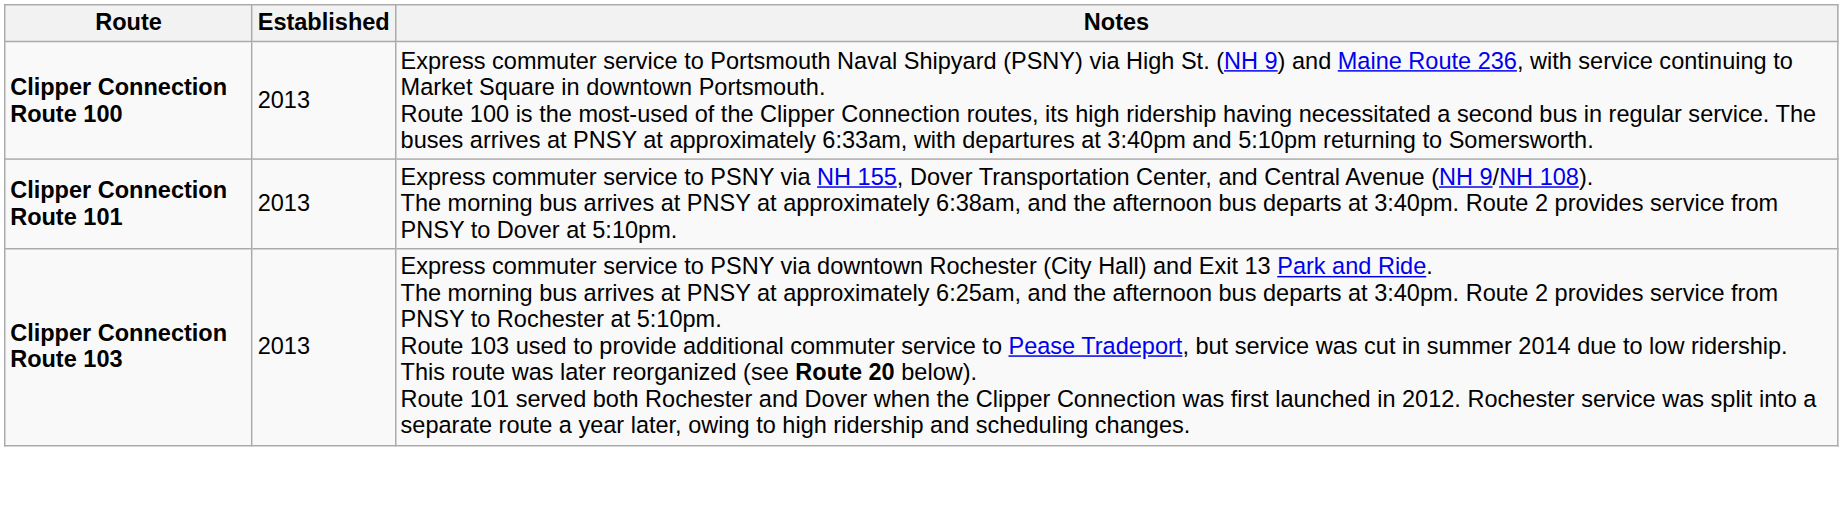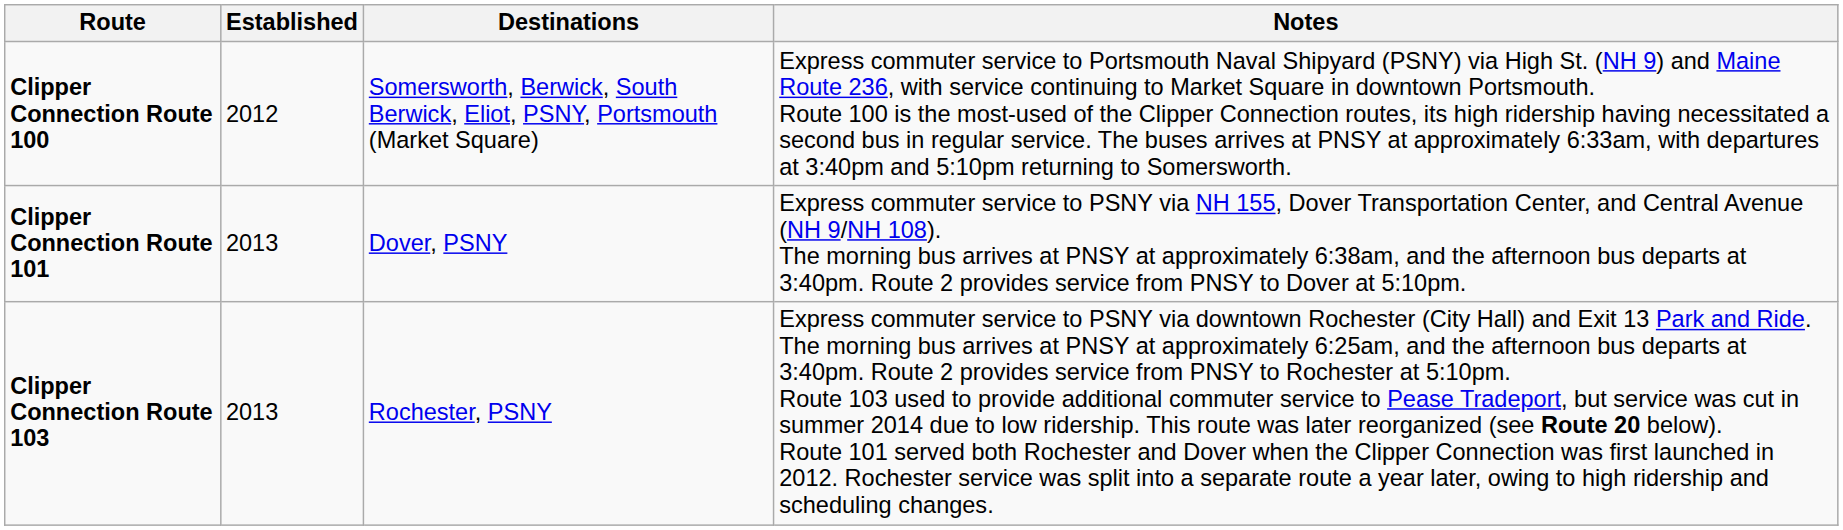 <table class="sortable wikitable">
 <tr>
 <th><strong>Route</strong></th>
 <th><strong>Established</strong></th>
+<th><strong>Destinations</strong></th>
 <th><strong>Notes</strong></th>
 </tr>
 <tr>
 <td><strong>Clipper Connection Route 100</strong></td>
-<td>2013</td>
+<td>2012</td>
+<td><a href='#'>Somersworth</a>, <a href='#'>Berwick</a>, <a href='#'>South Berwick</a>, <a href='#'>Eliot</a>, <a href='#'>PSNY</a>, <a href='#'>Portsmouth</a> (Market Square)</td>
 <td>Express commuter service to Portsmouth Naval Shipyard (PSNY) via High St. (<a href='#'>NH 9</a>) and <a href='#'>Maine Route 236</a>, with service continuing to Market Square in downtown Portsmouth.<br>Route 100 is the most-used of the Clipper Connection routes, its high ridership having necessitated a second bus in regular service. The buses arrives at PNSY at approximately 6:33am, with departures at 3:40pm and 5:10pm returning to Somersworth.</td>
 </tr>
 <tr>
 <td><strong>Clipper Connection Route 101</strong></td>
 <td>2013</td>
+<td><a href='#'>Dover</a>, <a href='#'>PSNY</a></td>
 <td>Express commuter service to PSNY via <a href='#'>NH 155</a>, Dover Transportation Center, and Central Avenue (<a href='#'>NH 9</a>/<a href='#'>NH 108</a>).<br>The morning bus arrives at PNSY at approximately 6:38am, and the afternoon bus departs at 3:40pm. Route 2 provides service from PNSY to Dover at 5:10pm.</td>
 </tr>
 <tr>
 <td><strong>Clipper Connection Route 103</strong></td>
 <td>2013</td>
+<td><a href='#'>Rochester</a>, <a href='#'>PSNY</a></td>
 <td>Express commuter service to PSNY via downtown Rochester (City Hall) and Exit 13 <a href='#'>Park and Ride</a>.<br>The morning bus arrives at PNSY at approximately 6:25am, and the afternoon bus departs at 3:40pm. Route 2 provides service from PNSY to Rochester at 5:10pm.<br>Route 103 used to provide additional commuter service to <a href='#'>Pease Tradeport</a>, but service was cut in summer 2014 due to low ridership. This route was later reorganized (see <strong>Route 20</strong> below).<br>Route 101 served both Rochester and Dover when the Clipper Connection was first launched in 2012. Rochester service was split into a separate route a year later, owing to high ridership and scheduling changes.</td>
 </tr>
 </table>
